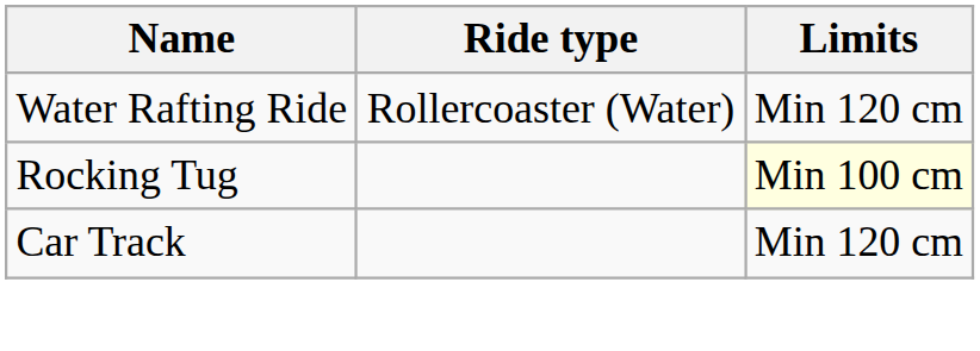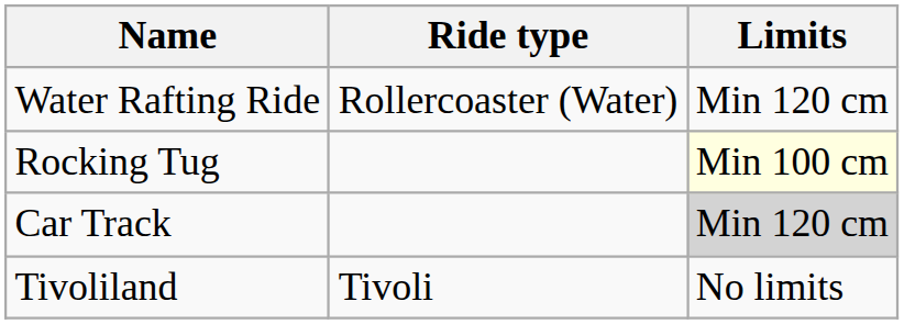 <table class="wikitable">
 <tr>
 <th>Name</th>
 <th>Ride type</th>
 <th>Limits</th>
 </tr>
 <tr>
 <td>Water Rafting Ride</td>
 <td>Rollercoaster (Water)</td>
 <td>Min 120 cm</td>
 </tr>
 <tr>
 <td>Rocking Tug</td>
 <td></td>
 <td style="background: lightyellow;">Min 100 cm</td>
 </tr>
 <tr>
 <td>Car Track</td>
 <td></td>
-<td>Min 120 cm</td>
+<td style="background: lightgrey;">Min 120 cm</td>
+</tr>
+<tr>
+<td>Tivoliland</td>
+<td>Tivoli</td>
+<td>No limits</td>
 </tr>
 </table>
